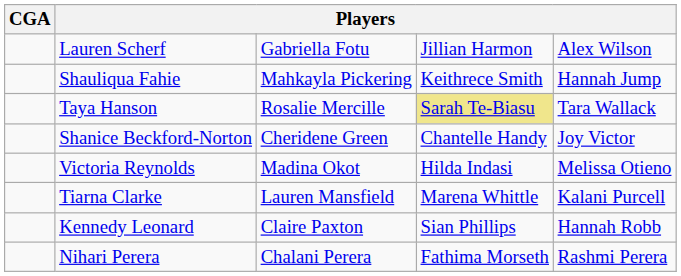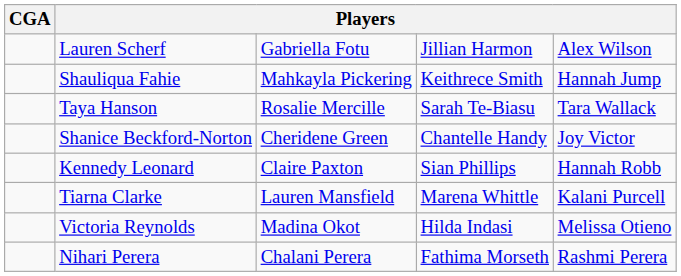 <table class="wikitable sortable">
 <tr>
 <th>CGA</th>
 <th colspan=4>Players</th>
 </tr>
 <tr>
 <td></td>
 <td><a href='#'>Lauren Scherf</a></td>
 <td><a href='#'>Gabriella Fotu</a></td>
 <td><a href='#'>Jillian Harmon</a></td>
 <td><a href='#'>Alex Wilson</a></td>
 </tr>
 <tr>
 <td></td>
 <td><a href='#'>Shauliqua Fahie</a></td>
 <td><a href='#'>Mahkayla Pickering</a></td>
 <td><a href='#'>Keithrece Smith</a></td>
 <td><a href='#'>Hannah Jump</a></td>
 </tr>
 <tr>
 <td></td>
 <td><a href='#'>Taya Hanson</a></td>
 <td><a href='#'>Rosalie Mercille</a></td>
-<td style="background: khaki;"><a href='#'>Sarah Te-Biasu</a></td>
+<td><a href='#'>Sarah Te-Biasu</a></td>
 <td><a href='#'>Tara Wallack</a></td>
 </tr>
 <tr>
 <td></td>
 <td><a href='#'>Shanice Beckford-Norton</a></td>
 <td><a href='#'>Cheridene Green</a></td>
 <td><a href='#'>Chantelle Handy</a></td>
 <td><a href='#'>Joy Victor</a></td>
 </tr>
 <tr>
 <td></td>
-<td><a href='#'>Victoria Reynolds</a></td>
-<td><a href='#'>Madina Okot</a></td>
-<td><a href='#'>Hilda Indasi</a></td>
-<td><a href='#'>Melissa Otieno</a></td>
+<td><a href='#'>Kennedy Leonard</a></td>
+<td><a href='#'>Claire Paxton</a></td>
+<td><a href='#'>Sian Phillips</a></td>
+<td><a href='#'>Hannah Robb</a></td>
 </tr>
 <tr>
 <td></td>
 <td><a href='#'>Tiarna Clarke</a></td>
 <td><a href='#'>Lauren Mansfield</a></td>
 <td><a href='#'>Marena Whittle</a></td>
 <td><a href='#'>Kalani Purcell</a></td>
 </tr>
 <tr>
 <td></td>
-<td><a href='#'>Kennedy Leonard</a></td>
-<td><a href='#'>Claire Paxton</a></td>
-<td><a href='#'>Sian Phillips</a></td>
-<td><a href='#'>Hannah Robb</a></td>
+<td><a href='#'>Victoria Reynolds</a></td>
+<td><a href='#'>Madina Okot</a></td>
+<td><a href='#'>Hilda Indasi</a></td>
+<td><a href='#'>Melissa Otieno</a></td>
 </tr>
 <tr>
 <td></td>
 <td><a href='#'>Nihari Perera</a></td>
 <td><a href='#'>Chalani Perera</a></td>
 <td><a href='#'>Fathima Morseth</a></td>
 <td><a href='#'>Rashmi Perera</a></td>
 </tr>
 </table>
